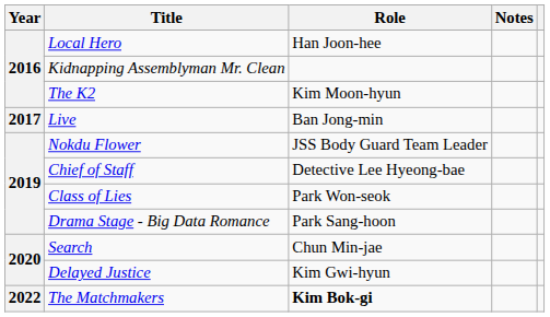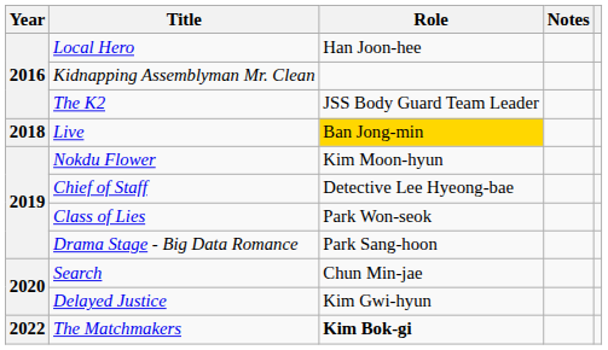 <table class="wikitable plainrowheaders">
 <tr>
 <th scope="col">Year</th>
 <th scope="col">Title</th>
 <th scope="col">Role</th>
 <th scope="col">Notes</th>
 <th scope="col" class="unsortable"></th>
 </tr>
 <tr>
 <th scope="row" rowspan=3>2016</th>
 <td><em><a href='#'>Local Hero</a></em></td>
 <td>Han Joon-hee</td>
 <td></td>
 <td></td>
 </tr>
 <tr>
 <td><em>Kidnapping Assemblyman Mr. Clean</em></td>
 <td></td>
 <td></td>
 <td></td>
 </tr>
 <tr>
 <td><em><a href='#'>The K2</a></em></td>
-<td>Kim Moon-hyun</td>
+<td>JSS Body Guard Team Leader</td>
 <td></td>
 <td></td>
 </tr>
 <tr>
-<th scope="row">2017</th>
+<th scope="row">2018</th>
 <td><em><a href='#'>Live</a></em></td>
-<td>Ban Jong-min</td>
+<td style="background: gold;">Ban Jong-min</td>
 <td></td>
 <td></td>
 </tr>
 <tr>
 <th scope="row" rowspan=4>2019</th>
 <td><em><a href='#'>Nokdu Flower</a></em></td>
-<td>JSS Body Guard Team Leader</td>
+<td>Kim Moon-hyun</td>
 <td></td>
 <td></td>
 </tr>
 <tr>
 <td><em><a href='#'>Chief of Staff</a></em></td>
 <td>Detective Lee Hyeong-bae</td>
 <td></td>
 <td></td>
 </tr>
 <tr>
 <td><em><a href='#'>Class of Lies</a></em></td>
 <td>Park Won-seok</td>
 <td></td>
 <td></td>
 </tr>
 <tr>
 <td><em><a href='#'>Drama Stage</a> - Big Data Romance</em></td>
 <td>Park Sang-hoon</td>
 <td></td>
 <td></td>
 </tr>
 <tr>
 <th scope="row" rowspan=2>2020</th>
 <td><em><a href='#'>Search</a></em></td>
 <td>Chun Min-jae</td>
 <td></td>
 <td></td>
 </tr>
 <tr>
 <td><em><a href='#'>Delayed Justice</a></em></td>
 <td>Kim Gwi-hyun</td>
 <td></td>
 <td></td>
 </tr>
 <tr>
 <th scope="row">2022</th>
 <td><em><a href='#'>The Matchmakers</a></em></td>
 <td><strong>Kim Bok-gi</strong></td>
 <td></td>
 <td></td>
 </tr>
 </table>
